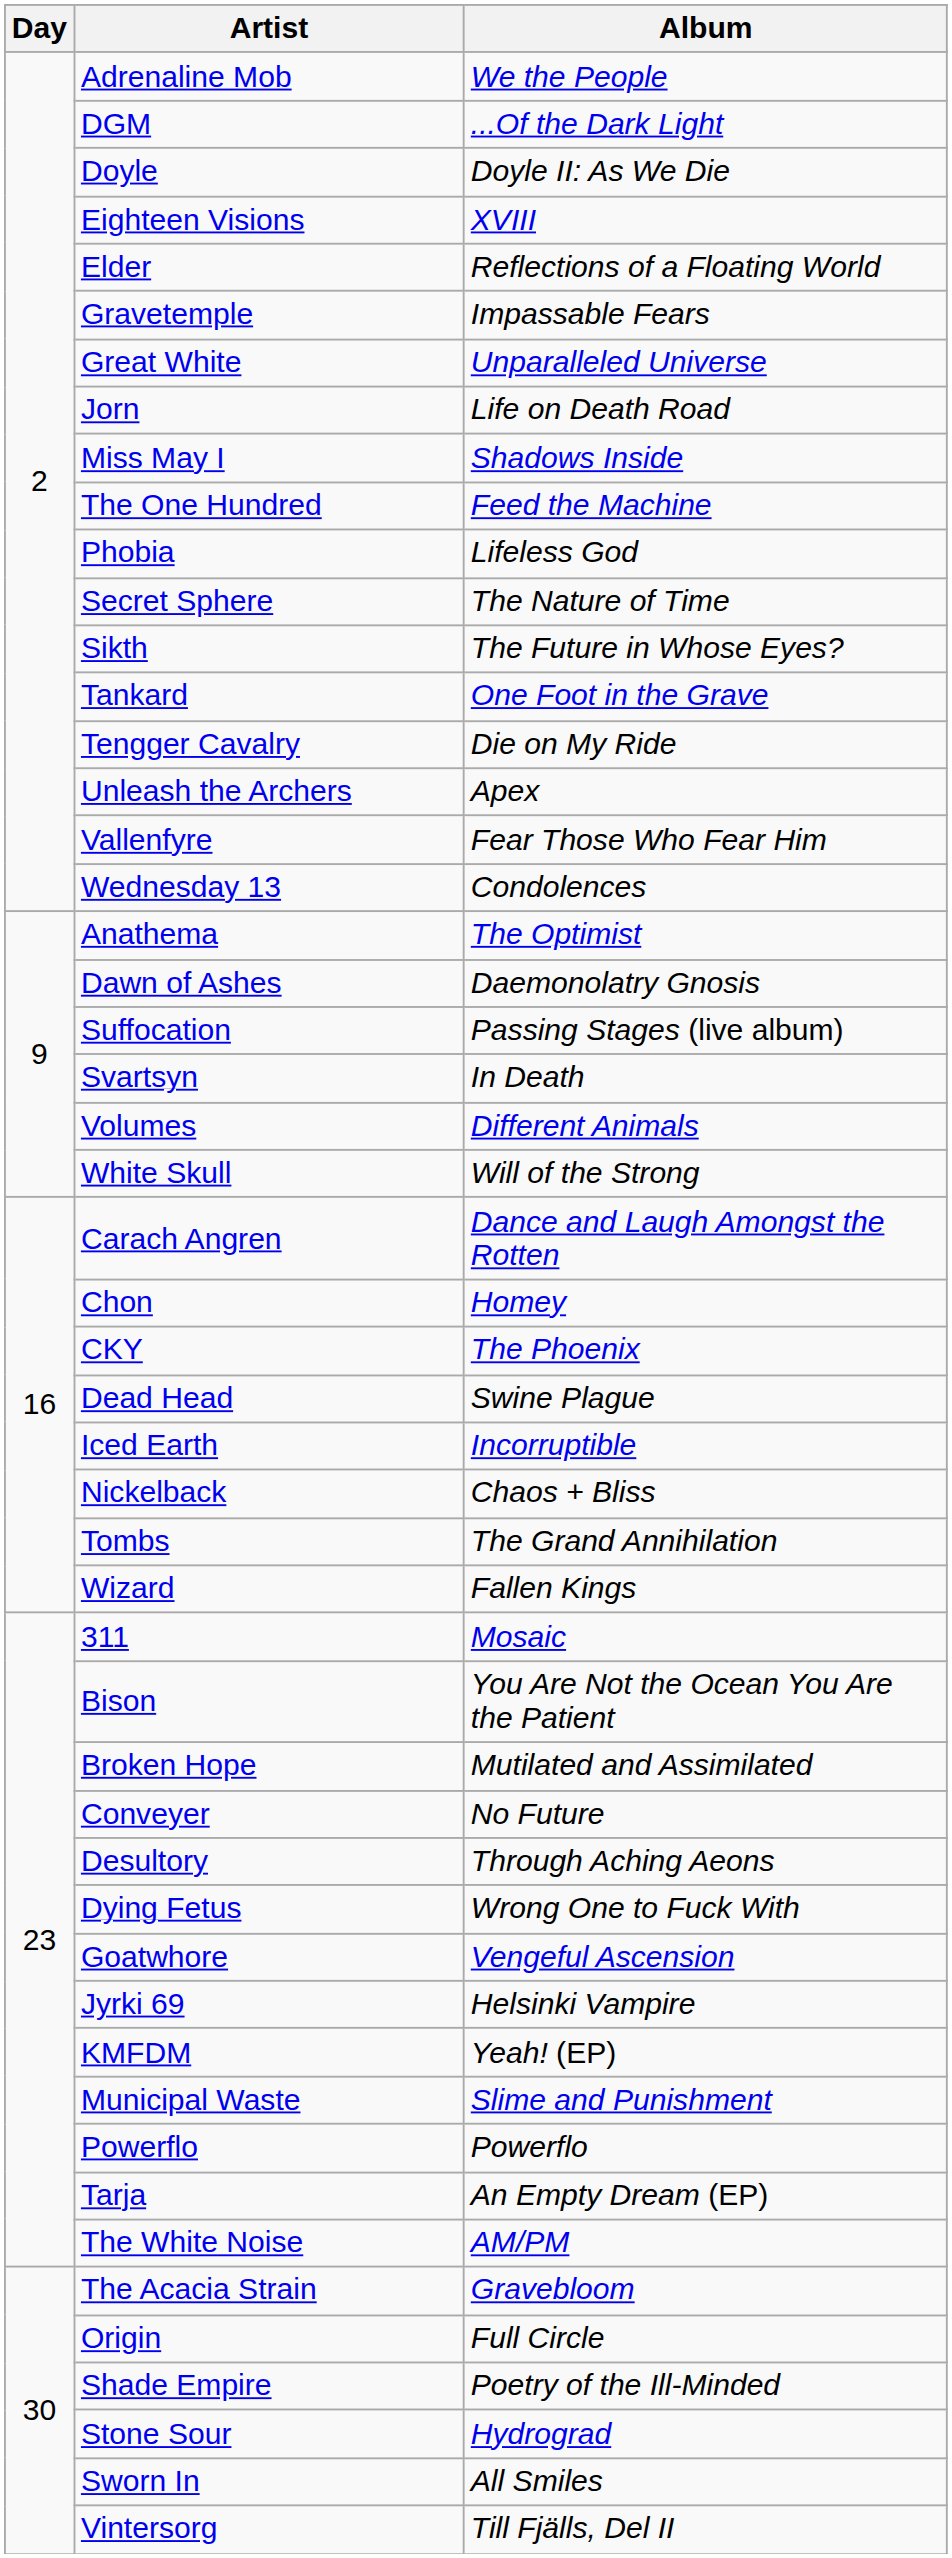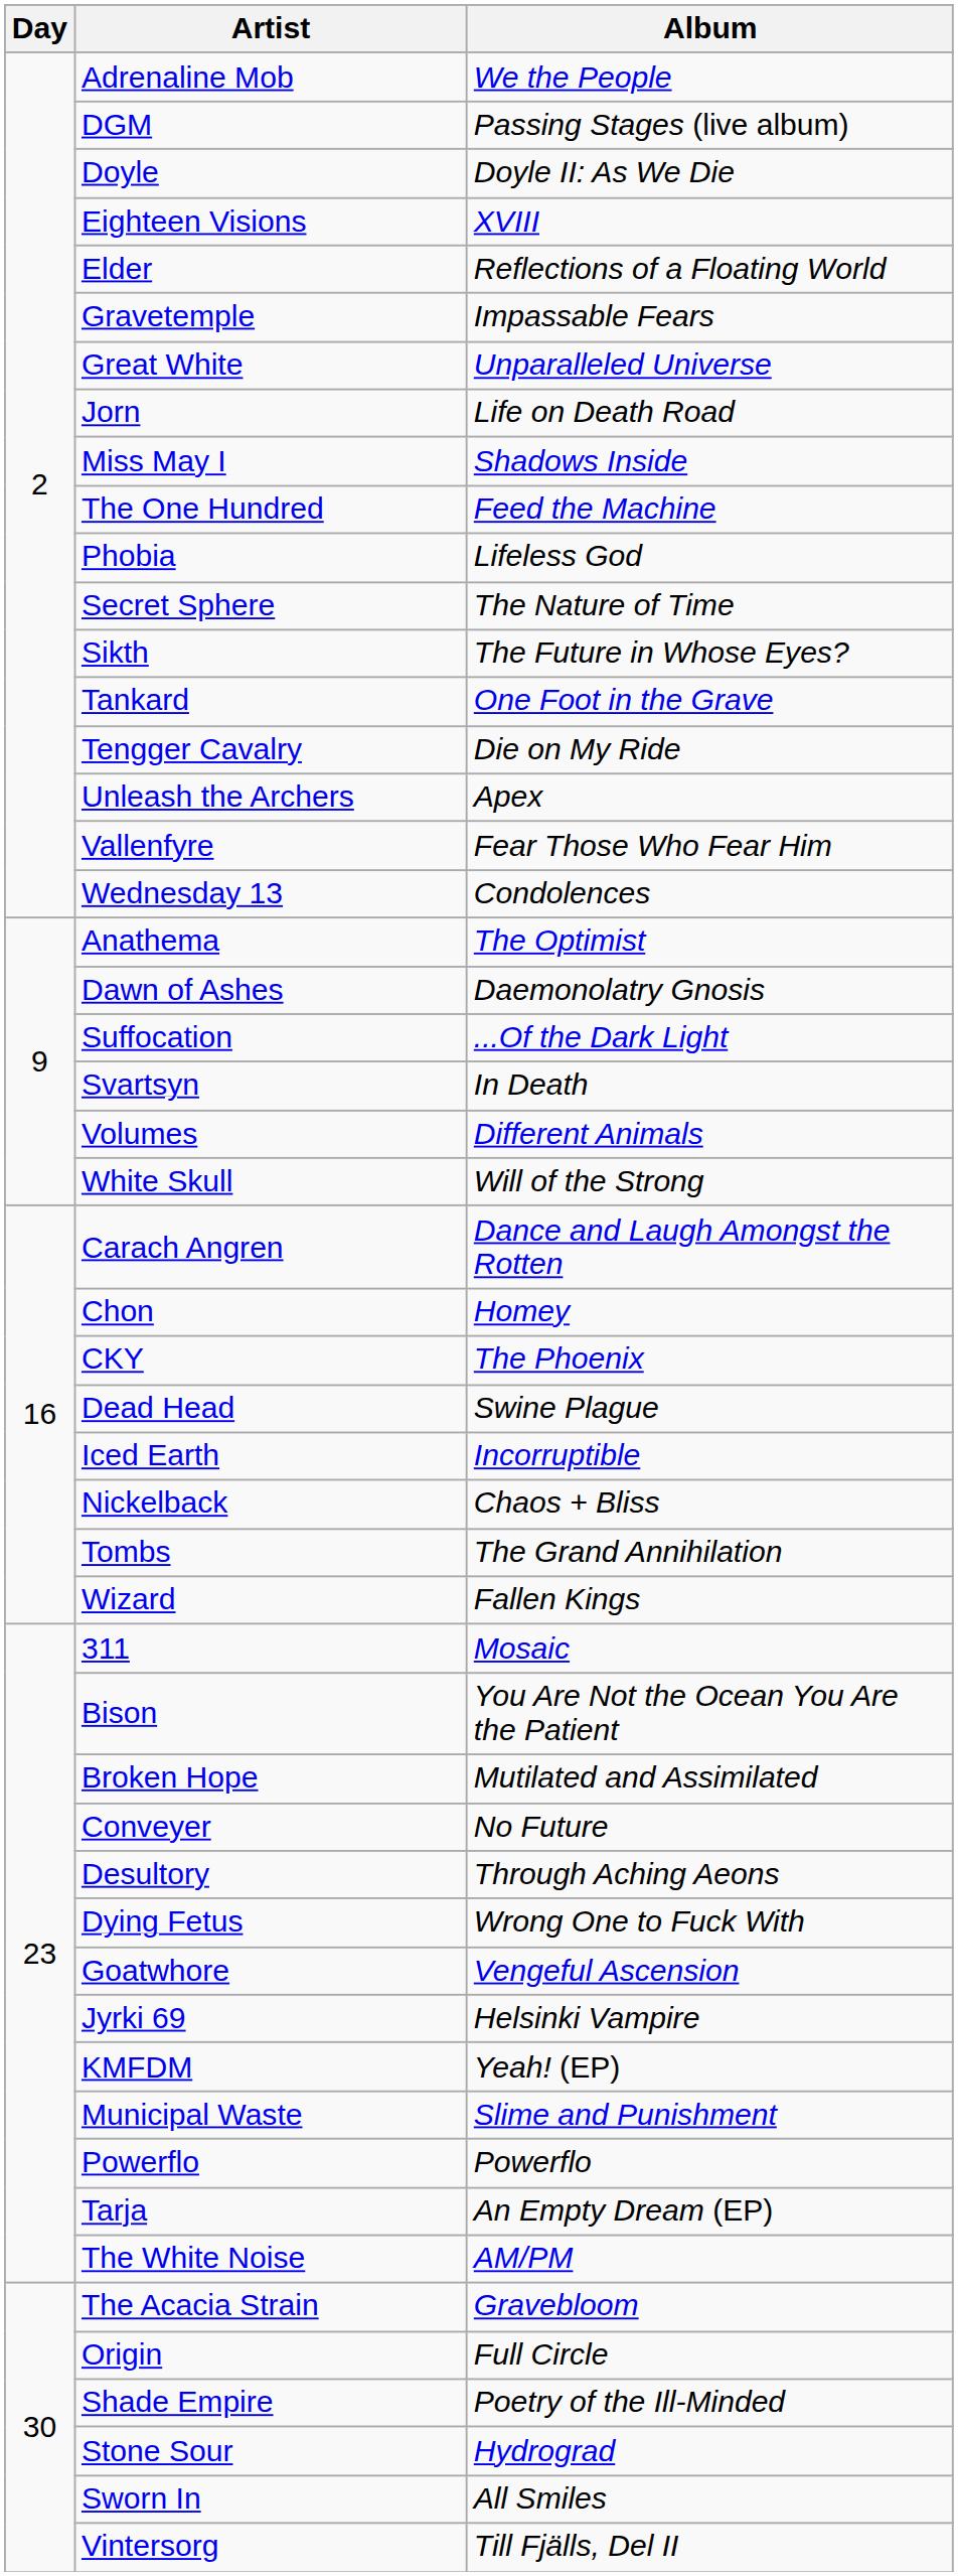 <table class="wikitable">
 <tr>
 <th style="width:20px;">Day</th>
 <th style="width:200px;">Artist</th>
 <th style="width:250px;">Album</th>
 </tr>
 <tr>
 <td style="text-align:center;" rowspan="18">2</td>
 <td><a href='#'>Adrenaline Mob</a></td>
 <td><em><a href='#'>We the People</a></em></td>
 </tr>
 <tr>
 <td><a href='#'>DGM</a></td>
-<td><em><a href='#'>...Of the Dark Light</a></em></td>
+<td><em>Passing Stages</em> (live album)</td>
 </tr>
 <tr>
 <td><a href='#'>Doyle</a></td>
 <td><em>Doyle II: As We Die</em></td>
 </tr>
 <tr>
 <td><a href='#'>Eighteen Visions</a></td>
 <td><em><a href='#'>XVIII</a></em></td>
 </tr>
 <tr>
 <td><a href='#'>Elder</a></td>
 <td><em>Reflections of a Floating World</em></td>
 </tr>
 <tr>
 <td><a href='#'>Gravetemple</a></td>
 <td><em>Impassable Fears</em></td>
 </tr>
 <tr>
 <td><a href='#'>Great White</a></td>
 <td><em><a href='#'>Unparalleled Universe</a></em></td>
 </tr>
 <tr>
 <td><a href='#'>Jorn</a></td>
 <td><em>Life on Death Road</em></td>
 </tr>
 <tr>
 <td><a href='#'>Miss May I</a></td>
 <td><em><a href='#'>Shadows Inside</a></em></td>
 </tr>
 <tr>
 <td><a href='#'>The One Hundred</a></td>
 <td><em><a href='#'>Feed the Machine</a></em></td>
 </tr>
 <tr>
 <td><a href='#'>Phobia</a></td>
 <td><em>Lifeless God</em></td>
 </tr>
 <tr>
 <td><a href='#'>Secret Sphere</a></td>
 <td><em>The Nature of Time</em></td>
 </tr>
 <tr>
 <td><a href='#'>Sikth</a></td>
 <td><em>The Future in Whose Eyes?</em></td>
 </tr>
 <tr>
 <td><a href='#'>Tankard</a></td>
 <td><em><a href='#'>One Foot in the Grave</a></em></td>
 </tr>
 <tr>
 <td><a href='#'>Tengger Cavalry</a></td>
 <td><em>Die on My Ride</em></td>
 </tr>
 <tr>
 <td><a href='#'>Unleash the Archers</a></td>
 <td><em>Apex</em></td>
 </tr>
 <tr>
 <td><a href='#'>Vallenfyre</a></td>
 <td><em>Fear Those Who Fear Him</em></td>
 </tr>
 <tr>
 <td><a href='#'>Wednesday 13</a></td>
 <td><em>Condolences</em></td>
 </tr>
 <tr>
 <td style="text-align:center;" rowspan="6">9</td>
 <td><a href='#'>Anathema</a></td>
 <td><em><a href='#'>The Optimist</a></em></td>
 </tr>
 <tr>
 <td><a href='#'>Dawn of Ashes</a></td>
 <td><em>Daemonolatry Gnosis</em></td>
 </tr>
 <tr>
 <td><a href='#'>Suffocation</a></td>
-<td><em>Passing Stages</em> (live album)</td>
+<td><em><a href='#'>...Of the Dark Light</a></em></td>
 </tr>
 <tr>
 <td><a href='#'>Svartsyn</a></td>
 <td><em>In Death</em></td>
 </tr>
 <tr>
 <td><a href='#'>Volumes</a></td>
 <td><em><a href='#'>Different Animals</a></em></td>
 </tr>
 <tr>
 <td><a href='#'>White Skull</a></td>
 <td><em>Will of the Strong</em></td>
 </tr>
 <tr>
 <td style="text-align:center;" rowspan="8">16</td>
 <td><a href='#'>Carach Angren</a></td>
 <td><em><a href='#'>Dance and Laugh Amongst the Rotten</a></em></td>
 </tr>
 <tr>
 <td><a href='#'>Chon</a></td>
 <td><em><a href='#'>Homey</a></em></td>
 </tr>
 <tr>
 <td><a href='#'>CKY</a></td>
 <td><em><a href='#'>The Phoenix</a></em></td>
 </tr>
 <tr>
 <td><a href='#'>Dead Head</a></td>
 <td><em>Swine Plague</em></td>
 </tr>
 <tr>
 <td><a href='#'>Iced Earth</a></td>
 <td><em><a href='#'>Incorruptible</a></em></td>
 </tr>
 <tr>
 <td><a href='#'>Nickelback</a></td>
 <td><em>Chaos + Bliss</em></td>
 </tr>
 <tr>
 <td><a href='#'>Tombs</a></td>
 <td><em>The Grand Annihilation</em></td>
 </tr>
 <tr>
 <td><a href='#'>Wizard</a></td>
 <td><em>Fallen Kings</em></td>
 </tr>
 <tr>
 <td style="text-align:center;" rowspan="13">23</td>
 <td><a href='#'>311</a></td>
 <td><em><a href='#'>Mosaic</a></em></td>
 </tr>
 <tr>
 <td><a href='#'>Bison</a></td>
 <td><em>You Are Not the Ocean You Are the Patient</em></td>
 </tr>
 <tr>
 <td><a href='#'>Broken Hope</a></td>
 <td><em>Mutilated and Assimilated</em></td>
 </tr>
 <tr>
 <td><a href='#'>Conveyer</a></td>
 <td><em>No Future</em></td>
 </tr>
 <tr>
 <td><a href='#'>Desultory</a></td>
 <td><em>Through Aching Aeons</em></td>
 </tr>
 <tr>
 <td><a href='#'>Dying Fetus</a></td>
 <td><em>Wrong One to Fuck With</em></td>
 </tr>
 <tr>
 <td><a href='#'>Goatwhore</a></td>
 <td><em><a href='#'>Vengeful Ascension</a></em></td>
 </tr>
 <tr>
 <td><a href='#'>Jyrki 69</a></td>
 <td><em>Helsinki Vampire</em></td>
 </tr>
 <tr>
 <td><a href='#'>KMFDM</a></td>
 <td><em>Yeah!</em> (EP)</td>
 </tr>
 <tr>
 <td><a href='#'>Municipal Waste</a></td>
 <td><em><a href='#'>Slime and Punishment</a></em></td>
 </tr>
 <tr>
 <td><a href='#'>Powerflo</a></td>
 <td><em>Powerflo</em></td>
 </tr>
 <tr>
 <td><a href='#'>Tarja</a></td>
 <td><em>An Empty Dream</em> (EP)</td>
 </tr>
 <tr>
 <td><a href='#'>The White Noise</a></td>
 <td><em><a href='#'>AM/PM</a></em></td>
 </tr>
 <tr>
 <td style="text-align:center;" rowspan="6">30</td>
 <td><a href='#'>The Acacia Strain</a></td>
 <td><em><a href='#'>Gravebloom</a></em></td>
 </tr>
 <tr>
 <td><a href='#'>Origin</a></td>
 <td><em>Full Circle</em></td>
 </tr>
 <tr>
 <td><a href='#'>Shade Empire</a></td>
 <td><em>Poetry of the Ill-Minded</em></td>
 </tr>
 <tr>
 <td><a href='#'>Stone Sour</a></td>
 <td><em><a href='#'>Hydrograd</a></em></td>
 </tr>
 <tr>
 <td><a href='#'>Sworn In</a></td>
 <td><em>All Smiles</em></td>
 </tr>
 <tr>
 <td><a href='#'>Vintersorg</a></td>
 <td><em>Till Fjälls, Del II</em></td>
 </tr>
 </table>
